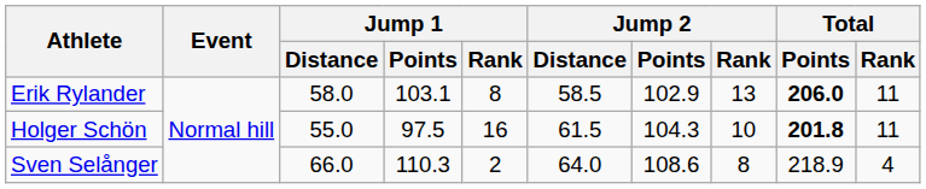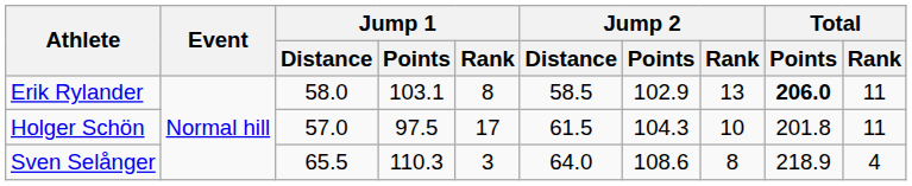 <table class="wikitable" style="font-size:90%">
 <tr>
 <th rowspan="2">Athlete</th>
 <th rowspan="2">Event</th>
 <th colspan="3">Jump 1</th>
 <th colspan="3">Jump 2</th>
 <th colspan="2">Total</th>
 </tr>
 <tr>
 <th>Distance</th>
 <th>Points</th>
 <th>Rank</th>
 <th>Distance</th>
 <th>Points</th>
 <th>Rank</th>
 <th>Points</th>
 <th>Rank</th>
 </tr>
 <tr>
 <td><a href='#'>Erik Rylander</a></td>
 <td rowspan="3"><a href='#'>Normal hill</a></td>
 <td align="center">58.0</td>
 <td align="center">103.1</td>
 <td align="center">8</td>
 <td align="center">58.5</td>
 <td align="center">102.9</td>
 <td align="center">13</td>
 <td align="center"><strong>206.0</strong></td>
 <td align="center">11</td>
 </tr>
 <tr>
 <td><a href='#'>Holger Schön</a></td>
-<td align="center">55.0</td>
+<td align="center">57.0</td>
 <td align="center">97.5</td>
-<td align="center">16</td>
+<td align="center">17</td>
 <td align="center">61.5</td>
 <td align="center">104.3</td>
 <td align="center">10</td>
-<td align="center"><strong>201.8</strong></td>
+<td align="center">201.8</td>
 <td align="center">11</td>
 </tr>
 <tr>
 <td><a href='#'>Sven Selånger</a></td>
-<td align="center">66.0</td>
+<td align="center">65.5</td>
 <td align="center">110.3</td>
-<td align="center">2</td>
+<td align="center">3</td>
 <td align="center">64.0</td>
 <td align="center">108.6</td>
 <td align="center">8</td>
 <td align="center">218.9</td>
 <td align="center">4</td>
 </tr>
 </table>
